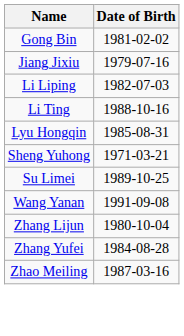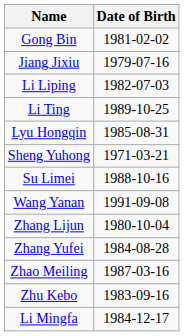 <table class=wikitable style="text-align: center; font-size:90%">
 <tr>
 <th>Name</th>
 <th>Date of Birth</th>
 </tr>
 <tr>
 <td><a href='#'>Gong Bin</a></td>
 <td>1981-02-02</td>
 </tr>
 <tr>
 <td><a href='#'>Jiang Jixiu</a></td>
 <td>1979-07-16</td>
 </tr>
 <tr>
 <td><a href='#'>Li Liping</a></td>
 <td>1982-07-03</td>
 </tr>
 <tr>
 <td><a href='#'>Li Ting</a></td>
-<td>1988-10-16</td>
+<td>1989-10-25</td>
 </tr>
 <tr>
 <td><a href='#'>Lyu Hongqin</a></td>
 <td>1985-08-31</td>
 </tr>
 <tr>
 <td><a href='#'>Sheng Yuhong</a></td>
 <td>1971-03-21</td>
 </tr>
 <tr>
 <td><a href='#'>Su Limei</a></td>
-<td>1989-10-25</td>
+<td>1988-10-16</td>
 </tr>
 <tr>
 <td><a href='#'>Wang Yanan</a></td>
 <td>1991-09-08</td>
 </tr>
 <tr>
 <td><a href='#'>Zhang Lijun</a></td>
 <td>1980-10-04</td>
 </tr>
 <tr>
 <td><a href='#'>Zhang Yufei</a></td>
 <td>1984-08-28</td>
 </tr>
 <tr>
 <td><a href='#'>Zhao Meiling</a></td>
 <td>1987-03-16</td>
 </tr>
+<tr>
+<td><a href='#'>Zhu Kebo</a></td>
+<td>1983-09-16</td>
+</tr>
+<tr>
+<td><a href='#'>Li Mingfa</a></td>
+<td>1984-12-17</td>
+</tr>
 </table>
